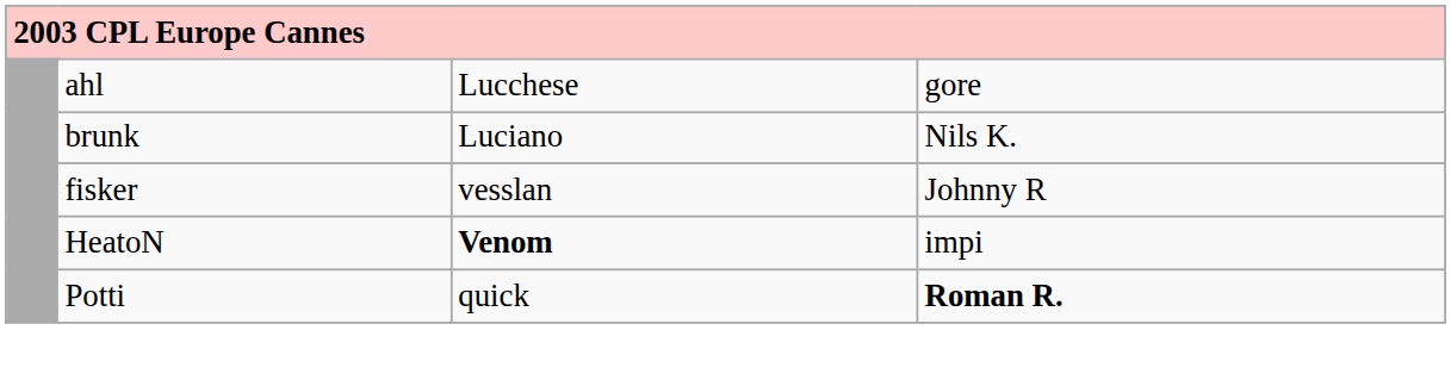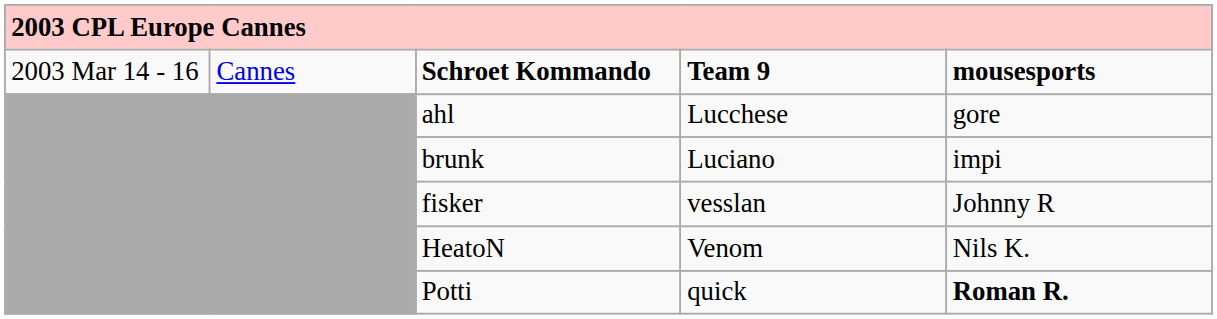 <table class="wikitable collapsible collapsed"  style="font-size:90%; margin:0; width:650px;">
 <tr>
 <th colspan="5" style="background:#ffcaca;text-align:left;">2003 CPL Europe Cannes</th>
+</tr>
+<tr>
+<td style="width:17%;">2003 Mar 14 - 16</td>
+<td style="width:17%;"> <a href='#'>Cannes</a></td>
+<td style="width:22%;"> <strong>Schroet Kommando</strong></td>
+<td style="width:22%;"> <strong>Team 9</strong></td>
+<td style="width:22%;"> <strong>mousesports</strong></td>
 </tr>
 <tr>
 <td colspan="2" rowspan="6" style="background:#aaa;"></td>
 <td> ahl</td>
 <td> Lucchese</td>
 <td> gore</td>
 </tr>
 <tr>
 <td> brunk</td>
 <td> Luciano</td>
-<td> Nils K.</td>
+<td> impi</td>
 </tr>
 <tr>
 <td> fisker</td>
 <td> vesslan</td>
 <td> Johnny R</td>
 </tr>
 <tr>
 <td> HeatoN</td>
-<td><strong> Venom</strong></td>
-<td> impi</td>
+<td> Venom</td>
+<td> Nils K.</td>
 </tr>
 <tr>
 <td> Potti</td>
 <td> quick</td>
 <td><strong> Roman R.</strong></td>
 </tr>
 </table>
